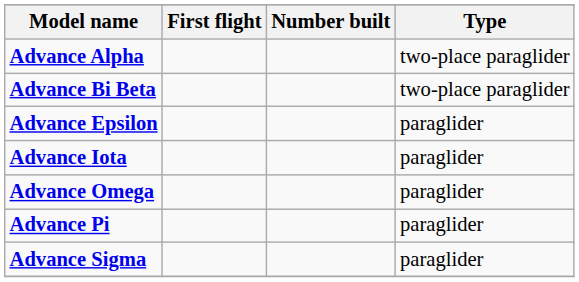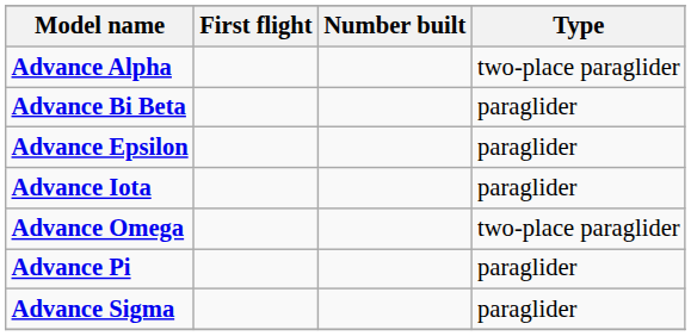 <table class="wikitable" align=center style="font-size:90%;">
 <tr>
 </tr>
 <tr style="background:#efefef;">
 <th>Model name</th>
 <th>First flight</th>
 <th>Number built</th>
 <th>Type</th>
 </tr>
 <tr>
 <td align=left><strong><a href='#'>Advance Alpha</a></strong></td>
 <td align=center></td>
 <td align=center></td>
 <td align=left>two-place paraglider</td>
 </tr>
 <tr>
 <td align=left><strong><a href='#'>Advance Bi Beta</a></strong></td>
 <td align=center></td>
 <td align=center></td>
-<td align=left>two-place paraglider</td>
+<td align=left>paraglider</td>
 </tr>
 <tr>
 <td align=left><strong><a href='#'>Advance Epsilon</a></strong></td>
 <td align=center></td>
 <td align=center></td>
 <td align=left>paraglider</td>
 </tr>
 <tr>
 <td align=left><strong><a href='#'>Advance Iota</a></strong></td>
 <td align=center></td>
 <td align=center></td>
 <td align=left>paraglider</td>
 </tr>
 <tr>
 <td align=left><strong><a href='#'>Advance Omega</a></strong></td>
 <td align=center></td>
 <td align=center></td>
-<td align=left>paraglider</td>
+<td align=left>two-place paraglider</td>
 </tr>
 <tr>
 <td align=left><strong><a href='#'>Advance Pi</a></strong></td>
 <td align=center></td>
 <td align=center></td>
 <td align=left>paraglider</td>
 </tr>
 <tr>
 <td align=left><strong><a href='#'>Advance Sigma</a></strong></td>
 <td align=center></td>
 <td align=center></td>
 <td align=left>paraglider</td>
 </tr>
 <tr>
 </tr>
 </table>
